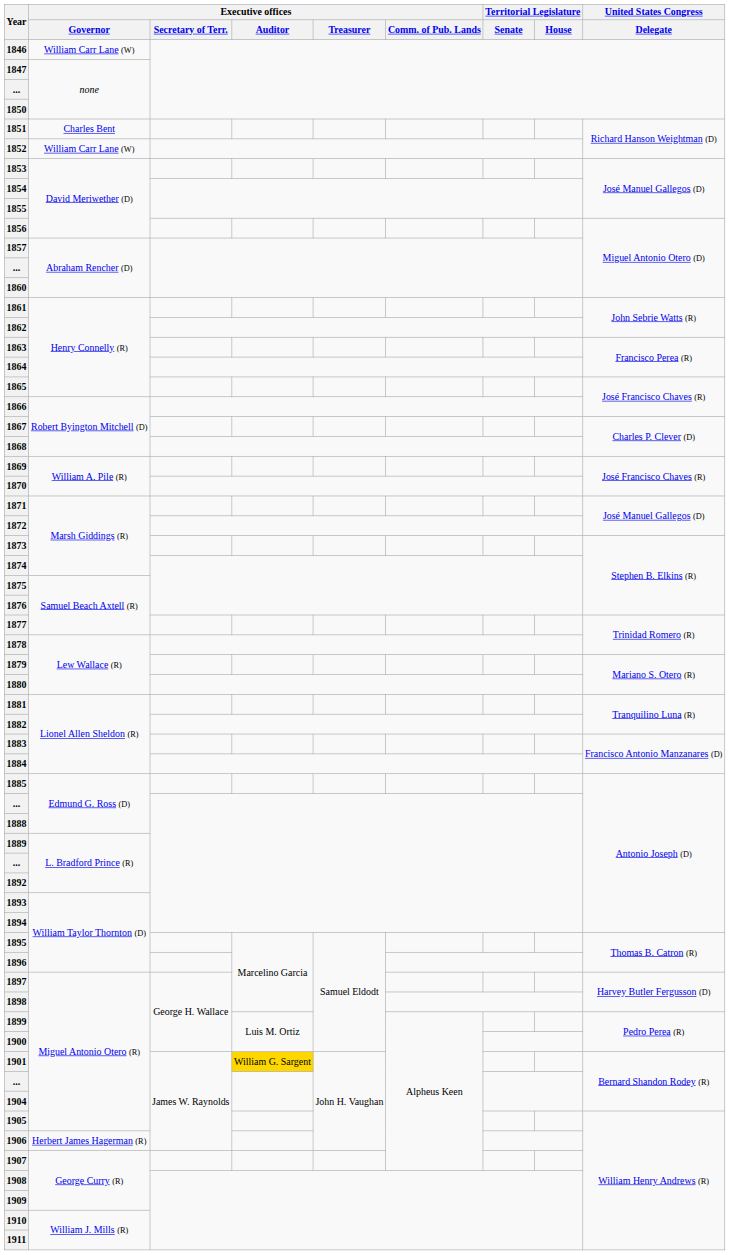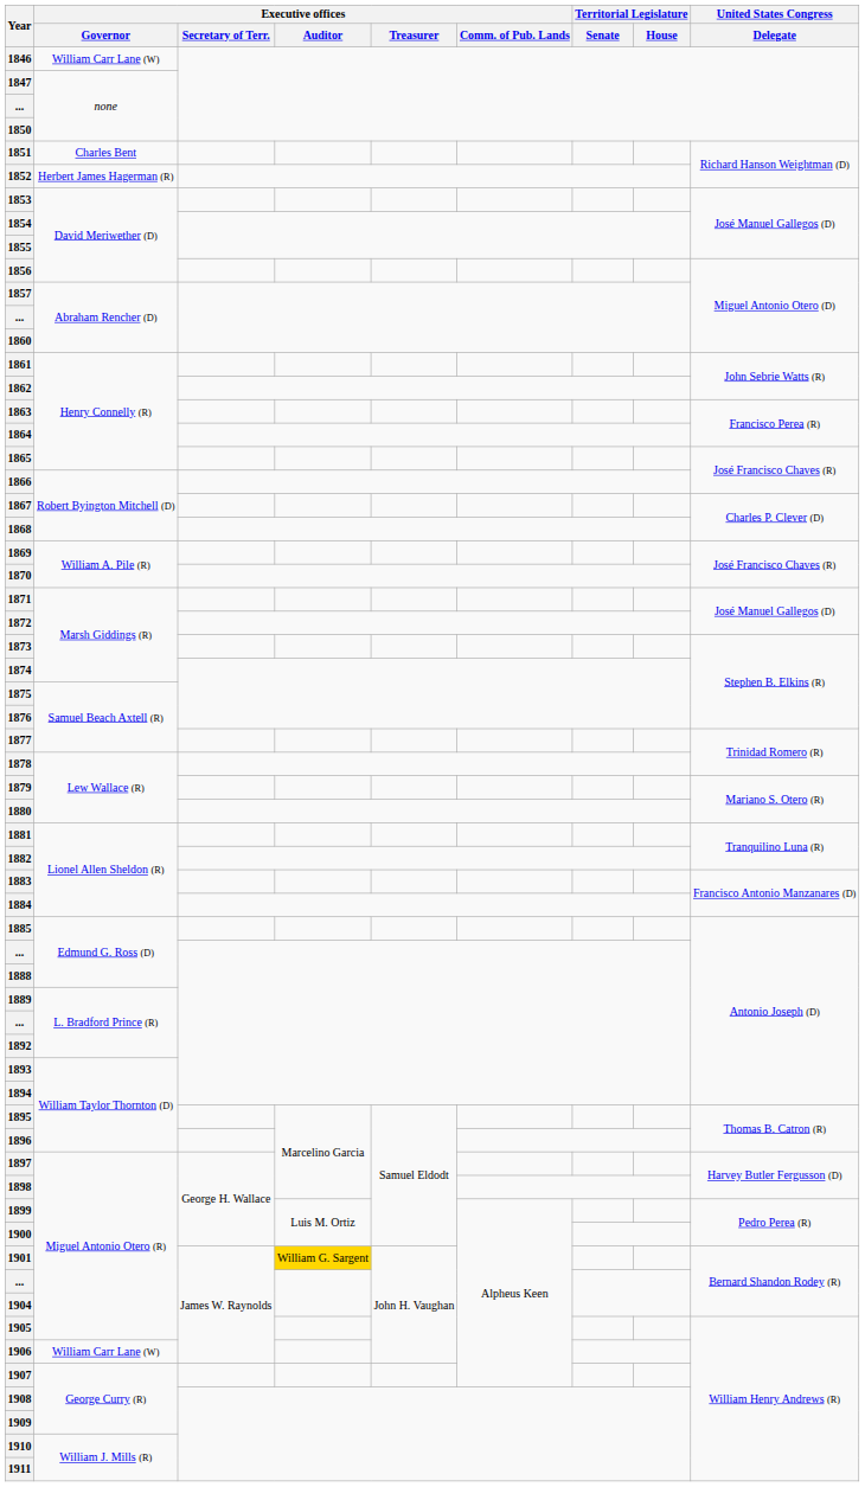 <table class="wikitable sortable sticky-header-multi" style="text-align:center">
 <tr>
 <th rowspan=2 class=unsortable>Year</th>
 <th colspan=5>Executive offices</th>
 <th colspan=2><a href='#'>Territorial Legislature</a></th>
 <th><a href='#'>United States Congress</a></th>
 </tr>
 <tr style="height:2em">
 <th class=unsortable><a href='#'>Governor</a></th>
 <th class=unsortable><a href='#'>Secretary of Terr.</a></th>
 <th class=unsortable><a href='#'>Auditor</a></th>
 <th class=unsortable><a href='#'>Treasurer</a></th>
 <th class=unsortable><a href='#'>Comm. of Pub. Lands</a></th>
 <th class=unsortable><a href='#'>Senate</a></th>
 <th class=unsortable><a href='#'>House</a></th>
 <th class=unsortable><a href='#'>Delegate</a></th>
 </tr>
 <tr style="height:2em">
 <th>1846</th>
 <td><a href='#'>William Carr Lane</a> <small>(W)</small></td>
 </tr>
 <tr style="height:2em">
 <th>1847</th>
 <td rowspan=3><em>none</em></td>
 </tr>
 <tr style="height:2em">
 <th>...</th>
 </tr>
 <tr style="height:2em">
 <th>1850</th>
 </tr>
 <tr style="height:2em">
 <th>1851</th>
 <td><a href='#'>Charles Bent</a></td>
 <td></td>
 <td></td>
 <td></td>
 <td></td>
 <td></td>
 <td></td>
 <td rowspan=2 ><a href='#'>Richard Hanson Weightman</a> <small>(D)</small></td>
 </tr>
 <tr style="height:2em">
 <th>1852</th>
-<td><a href='#'>William Carr Lane</a> <small>(W)</small></td>
+<td><a href='#'>Herbert James Hagerman</a> <small>(R)</small></td>
 </tr>
 <tr style="height:2em">
 <th>1853</th>
 <td rowspan=4 ><a href='#'>David Meriwether</a> <small>(D)</small></td>
 <td></td>
 <td></td>
 <td></td>
 <td></td>
 <td></td>
 <td></td>
 <td rowspan=3 ><a href='#'>José Manuel Gallegos</a> <small>(D)</small></td>
 </tr>
 <tr style="height:2em">
 <th>1854</th>
 </tr>
 <tr style="height:2em">
 <th>1855</th>
 </tr>
 <tr style="height:2em">
 <th>1856</th>
 <td></td>
 <td></td>
 <td></td>
 <td></td>
 <td></td>
 <td></td>
 <td rowspan=4 ><a href='#'>Miguel Antonio Otero</a> <small>(D)</small></td>
 </tr>
 <tr style="height:2em">
 <th>1857</th>
 <td rowspan=3 ><a href='#'>Abraham Rencher</a> <small>(D)</small></td>
 </tr>
 <tr style="height:2em">
 <th>...</th>
 </tr>
 <tr style="height:2em">
 <th>1860</th>
 </tr>
 <tr style="height:2em">
 <th>1861</th>
 <td rowspan=5 ><a href='#'>Henry Connelly</a> <small>(R)</small></td>
 <td></td>
 <td></td>
 <td></td>
 <td></td>
 <td></td>
 <td></td>
 <td rowspan=2 ><a href='#'>John Sebrie Watts</a> <small>(R)</small></td>
 </tr>
 <tr style="height:2em">
 <th>1862</th>
 </tr>
 <tr style="height:2em">
 <th>1863</th>
 <td></td>
 <td></td>
 <td></td>
 <td></td>
 <td></td>
 <td></td>
 <td rowspan=2 ><a href='#'>Francisco Perea</a> <small>(R)</small></td>
 </tr>
 <tr style="height:2em">
 <th>1864</th>
 </tr>
 <tr style="height:2em">
 <th>1865</th>
 <td></td>
 <td></td>
 <td></td>
 <td></td>
 <td></td>
 <td></td>
 <td rowspan=2 ><a href='#'>José Francisco Chaves</a> <small>(R)</small></td>
 </tr>
 <tr style="height:2em">
 <th>1866</th>
 <td rowspan=3 ><a href='#'>Robert Byington Mitchell</a> <small>(D)</small></td>
 </tr>
 <tr style="height:2em">
 <th>1867</th>
 <td></td>
 <td></td>
 <td></td>
 <td></td>
 <td></td>
 <td></td>
 <td rowspan=2 ><a href='#'>Charles P. Clever</a> <small>(D)</small></td>
 </tr>
 <tr style="height:2em">
 <th>1868</th>
 </tr>
 <tr style="height:2em">
 <th>1869</th>
 <td rowspan=2 ><a href='#'>William A. Pile</a> <small>(R)</small></td>
 <td></td>
 <td></td>
 <td></td>
 <td></td>
 <td></td>
 <td></td>
 <td rowspan=2 ><a href='#'>José Francisco Chaves</a> <small>(R)</small></td>
 </tr>
 <tr style="height:2em">
 <th>1870</th>
 </tr>
 <tr style="height:2em">
 <th>1871</th>
 <td rowspan=4 ><a href='#'>Marsh Giddings</a> <small>(R)</small></td>
 <td></td>
 <td></td>
 <td></td>
 <td></td>
 <td></td>
 <td></td>
 <td rowspan=2 ><a href='#'>José Manuel Gallegos</a> <small>(D)</small></td>
 </tr>
 <tr style="height:2em">
 <th>1872</th>
 </tr>
 <tr style="height:2em">
 <th>1873</th>
 <td></td>
 <td></td>
 <td></td>
 <td></td>
 <td></td>
 <td></td>
 <td rowspan=4 ><a href='#'>Stephen B. Elkins</a> <small>(R)</small></td>
 </tr>
 <tr style="height:2em">
 <th>1874</th>
 </tr>
 <tr style="height:2em">
 <th>1875</th>
 <td rowspan=3 ><a href='#'>Samuel Beach Axtell</a> <small>(R)</small></td>
 </tr>
 <tr style="height:2em">
 <th>1876</th>
 </tr>
 <tr style="height:2em">
 <th>1877</th>
 <td></td>
 <td></td>
 <td></td>
 <td></td>
 <td></td>
 <td></td>
 <td rowspan=2 ><a href='#'>Trinidad Romero</a> <small>(R)</small></td>
 </tr>
 <tr style="height:2em">
 <th>1878</th>
 <td rowspan=3 ><a href='#'>Lew Wallace</a> <small>(R)</small></td>
 </tr>
 <tr style="height:2em">
 <th>1879</th>
 <td></td>
 <td></td>
 <td></td>
 <td></td>
 <td></td>
 <td></td>
 <td rowspan=2 ><a href='#'>Mariano S. Otero</a> <small>(R)</small></td>
 </tr>
 <tr style="height:2em">
 <th>1880</th>
 </tr>
 <tr style="height:2em">
 <th>1881</th>
 <td rowspan=4 ><a href='#'>Lionel Allen Sheldon</a> <small>(R)</small></td>
 <td></td>
 <td></td>
 <td></td>
 <td></td>
 <td></td>
 <td></td>
 <td rowspan=2 ><a href='#'>Tranquilino Luna</a> <small>(R)</small></td>
 </tr>
 <tr style="height:2em">
 <th>1882</th>
 </tr>
 <tr style="height:2em">
 <th>1883</th>
 <td></td>
 <td></td>
 <td></td>
 <td></td>
 <td></td>
 <td></td>
 <td rowspan=2 ><a href='#'>Francisco Antonio Manzanares</a> <small>(D)</small></td>
 </tr>
 <tr style="height:2em">
 <th>1884</th>
 </tr>
 <tr style="height:2em">
 <th>1885</th>
 <td rowspan=3 ><a href='#'>Edmund G. Ross</a> <small>(D)</small></td>
 <td></td>
 <td></td>
 <td></td>
 <td></td>
 <td></td>
 <td></td>
 <td rowspan=8 ><a href='#'>Antonio Joseph</a> <small>(D)</small></td>
 </tr>
 <tr style="height:2em">
 <th>...</th>
 </tr>
 <tr style="height:2em">
 <th>1888</th>
 </tr>
 <tr style="height:2em">
 <th>1889</th>
 <td rowspan=3 ><a href='#'>L. Bradford Prince</a> <small>(R)</small></td>
 </tr>
 <tr style="height:2em">
 <th>...</th>
 </tr>
 <tr style="height:2em">
 <th>1892</th>
 </tr>
 <tr style="height:2em">
 <th>1893</th>
 <td rowspan=4 ><a href='#'>William Taylor Thornton</a> <small>(D)</small></td>
 </tr>
 <tr style="height:2em">
 <th>1894</th>
 </tr>
 <tr style="height:2em">
 <th>1895</th>
 <td></td>
 <td rowspan=4>Marcelino Garcia</td>
 <td rowspan=6>Samuel Eldodt</td>
 <td></td>
 <td></td>
 <td></td>
 <td rowspan=2 ><a href='#'>Thomas B. Catron</a> <small>(R)</small></td>
 </tr>
 <tr style="height:2em">
 <th>1896</th>
 </tr>
 <tr style="height:2em">
 <th>1897</th>
 <td rowspan=8 ><a href='#'>Miguel Antonio Otero</a> <small>(R)</small></td>
 <td rowspan=4>George H. Wallace</td>
 <td></td>
 <td></td>
 <td></td>
 <td rowspan=2 ><a href='#'>Harvey Butler Fergusson</a> <small>(D)</small></td>
 </tr>
 <tr style="height:2em">
 <th>1898</th>
 </tr>
 <tr style="height:2em">
 <th>1899</th>
 <td rowspan=2>Luis M. Ortiz</td>
 <td rowspan=8>Alpheus Keen</td>
 <td></td>
 <td></td>
 <td rowspan=2 ><a href='#'>Pedro Perea</a> <small>(R)</small></td>
 </tr>
 <tr style="height:2em">
 <th>1900</th>
 </tr>
 <tr style="height:2em">
 <th>1901</th>
 <td rowspan=5>James W. Raynolds</td>
 <td style="background: gold;">William G. Sargent</td>
 <td rowspan=5>John H. Vaughan</td>
 <td></td>
 <td></td>
 <td rowspan=3 ><a href='#'>Bernard Shandon Rodey</a> <small>(R)</small></td>
 </tr>
 <tr style="height:2em">
 <th>...</th>
 </tr>
 <tr style="height:2em">
 <th>1904</th>
 </tr>
 <tr style="height:2em">
 <th>1905</th>
 <td></td>
 <td></td>
 <td></td>
 <td rowspan=7 ><a href='#'>William Henry Andrews</a> <small>(R)</small></td>
 </tr>
 <tr style="height:2em">
 <th>1906</th>
-<td><a href='#'>Herbert James Hagerman</a> <small>(R)</small></td>
+<td><a href='#'>William Carr Lane</a> <small>(W)</small></td>
 <td></td>
 </tr>
 <tr style="height:2em">
 <th>1907</th>
 <td rowspan=3 ><a href='#'>George Curry</a> <small>(R)</small></td>
 <td></td>
 <td></td>
 <td></td>
 <td></td>
 <td></td>
 </tr>
 <tr style="height:2em">
 <th>1908</th>
 </tr>
 <tr style="height:2em">
 <th>1909</th>
 </tr>
 <tr style="height:2em">
 <th>1910</th>
 <td rowspan=2 ><a href='#'>William J. Mills</a> <small>(R)</small></td>
 </tr>
 <tr style="height:2em">
 <th>1911</th>
 </tr>
 </table>
